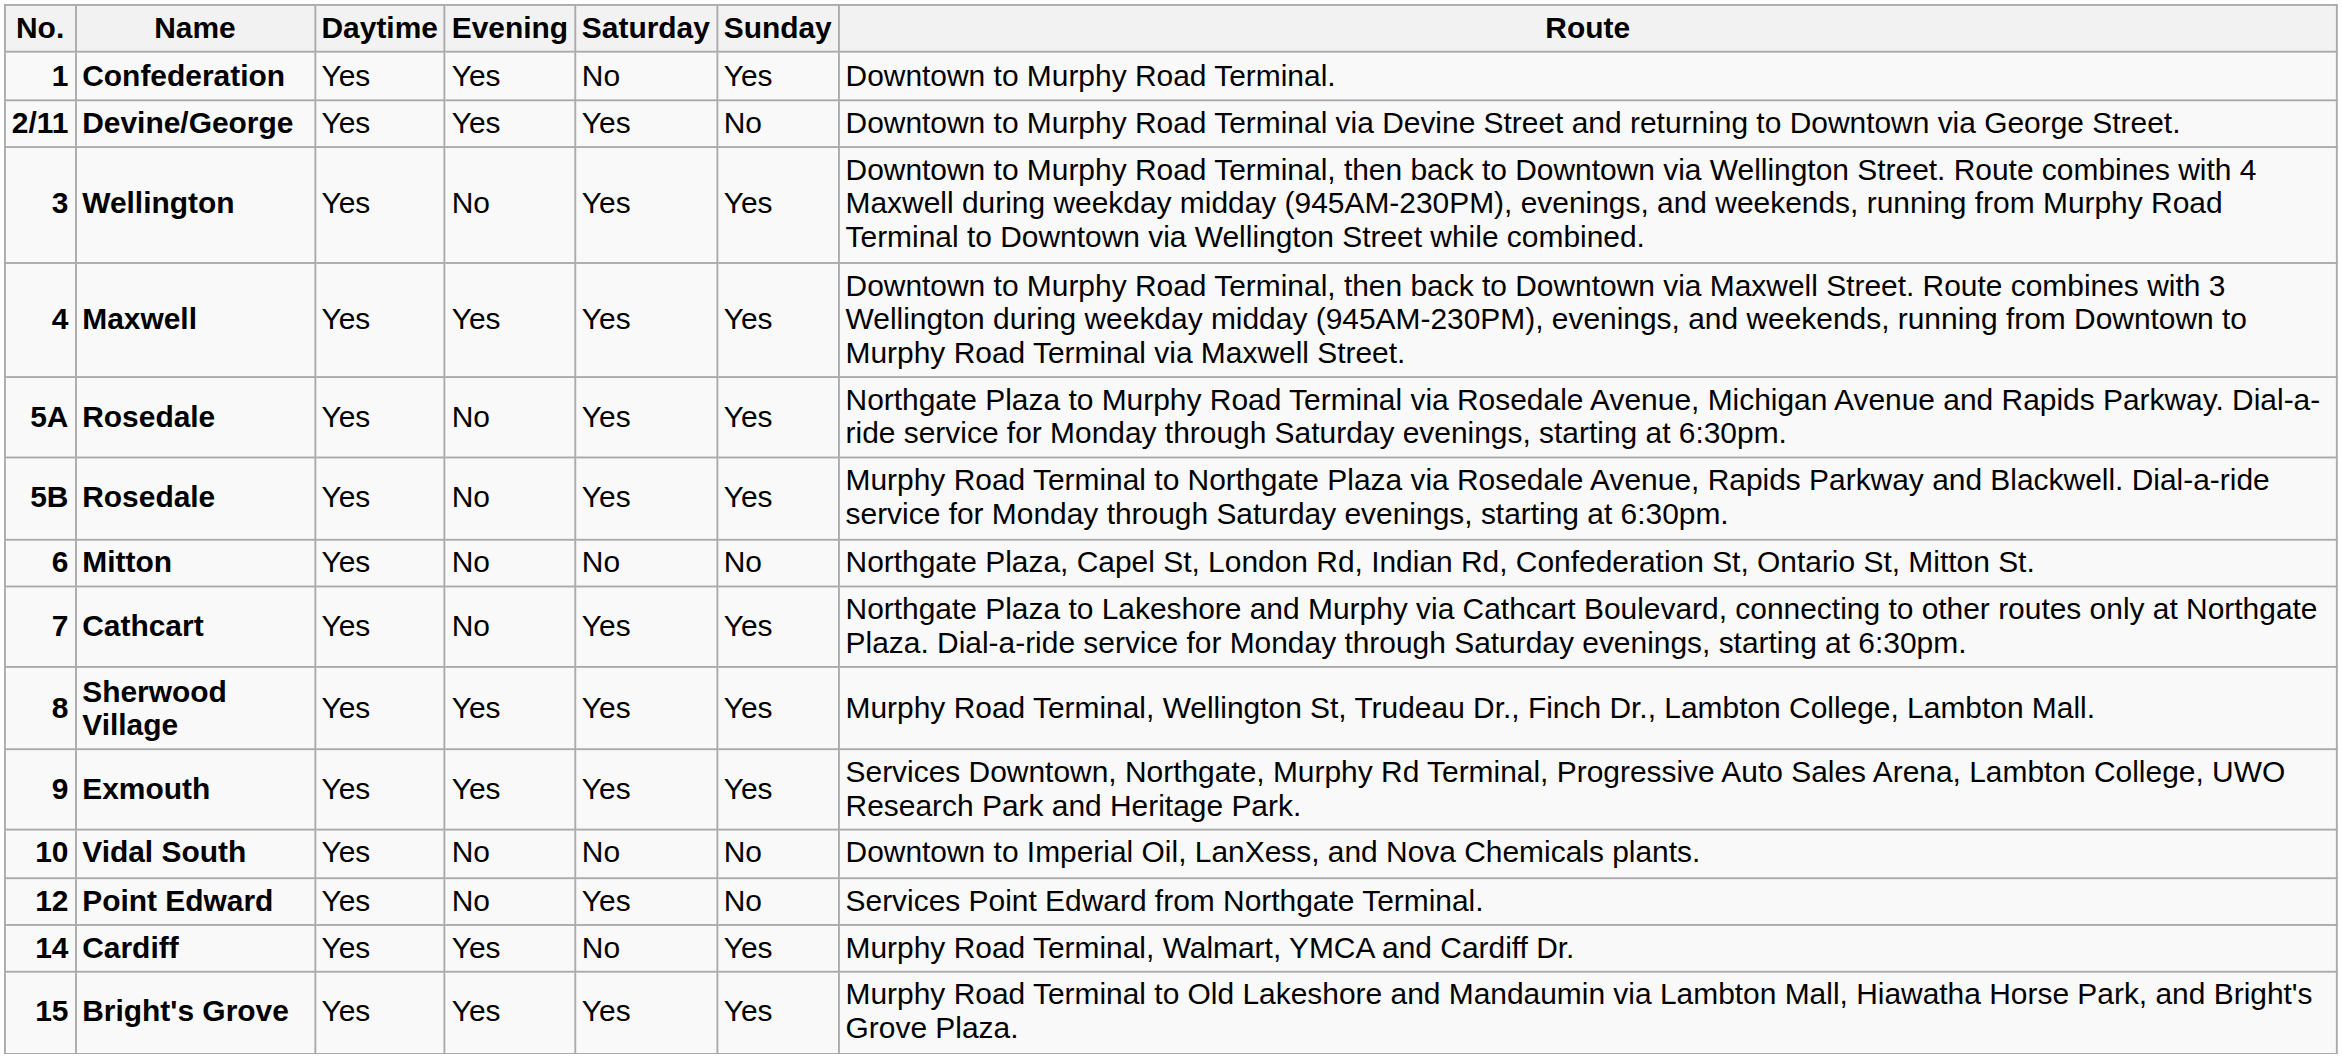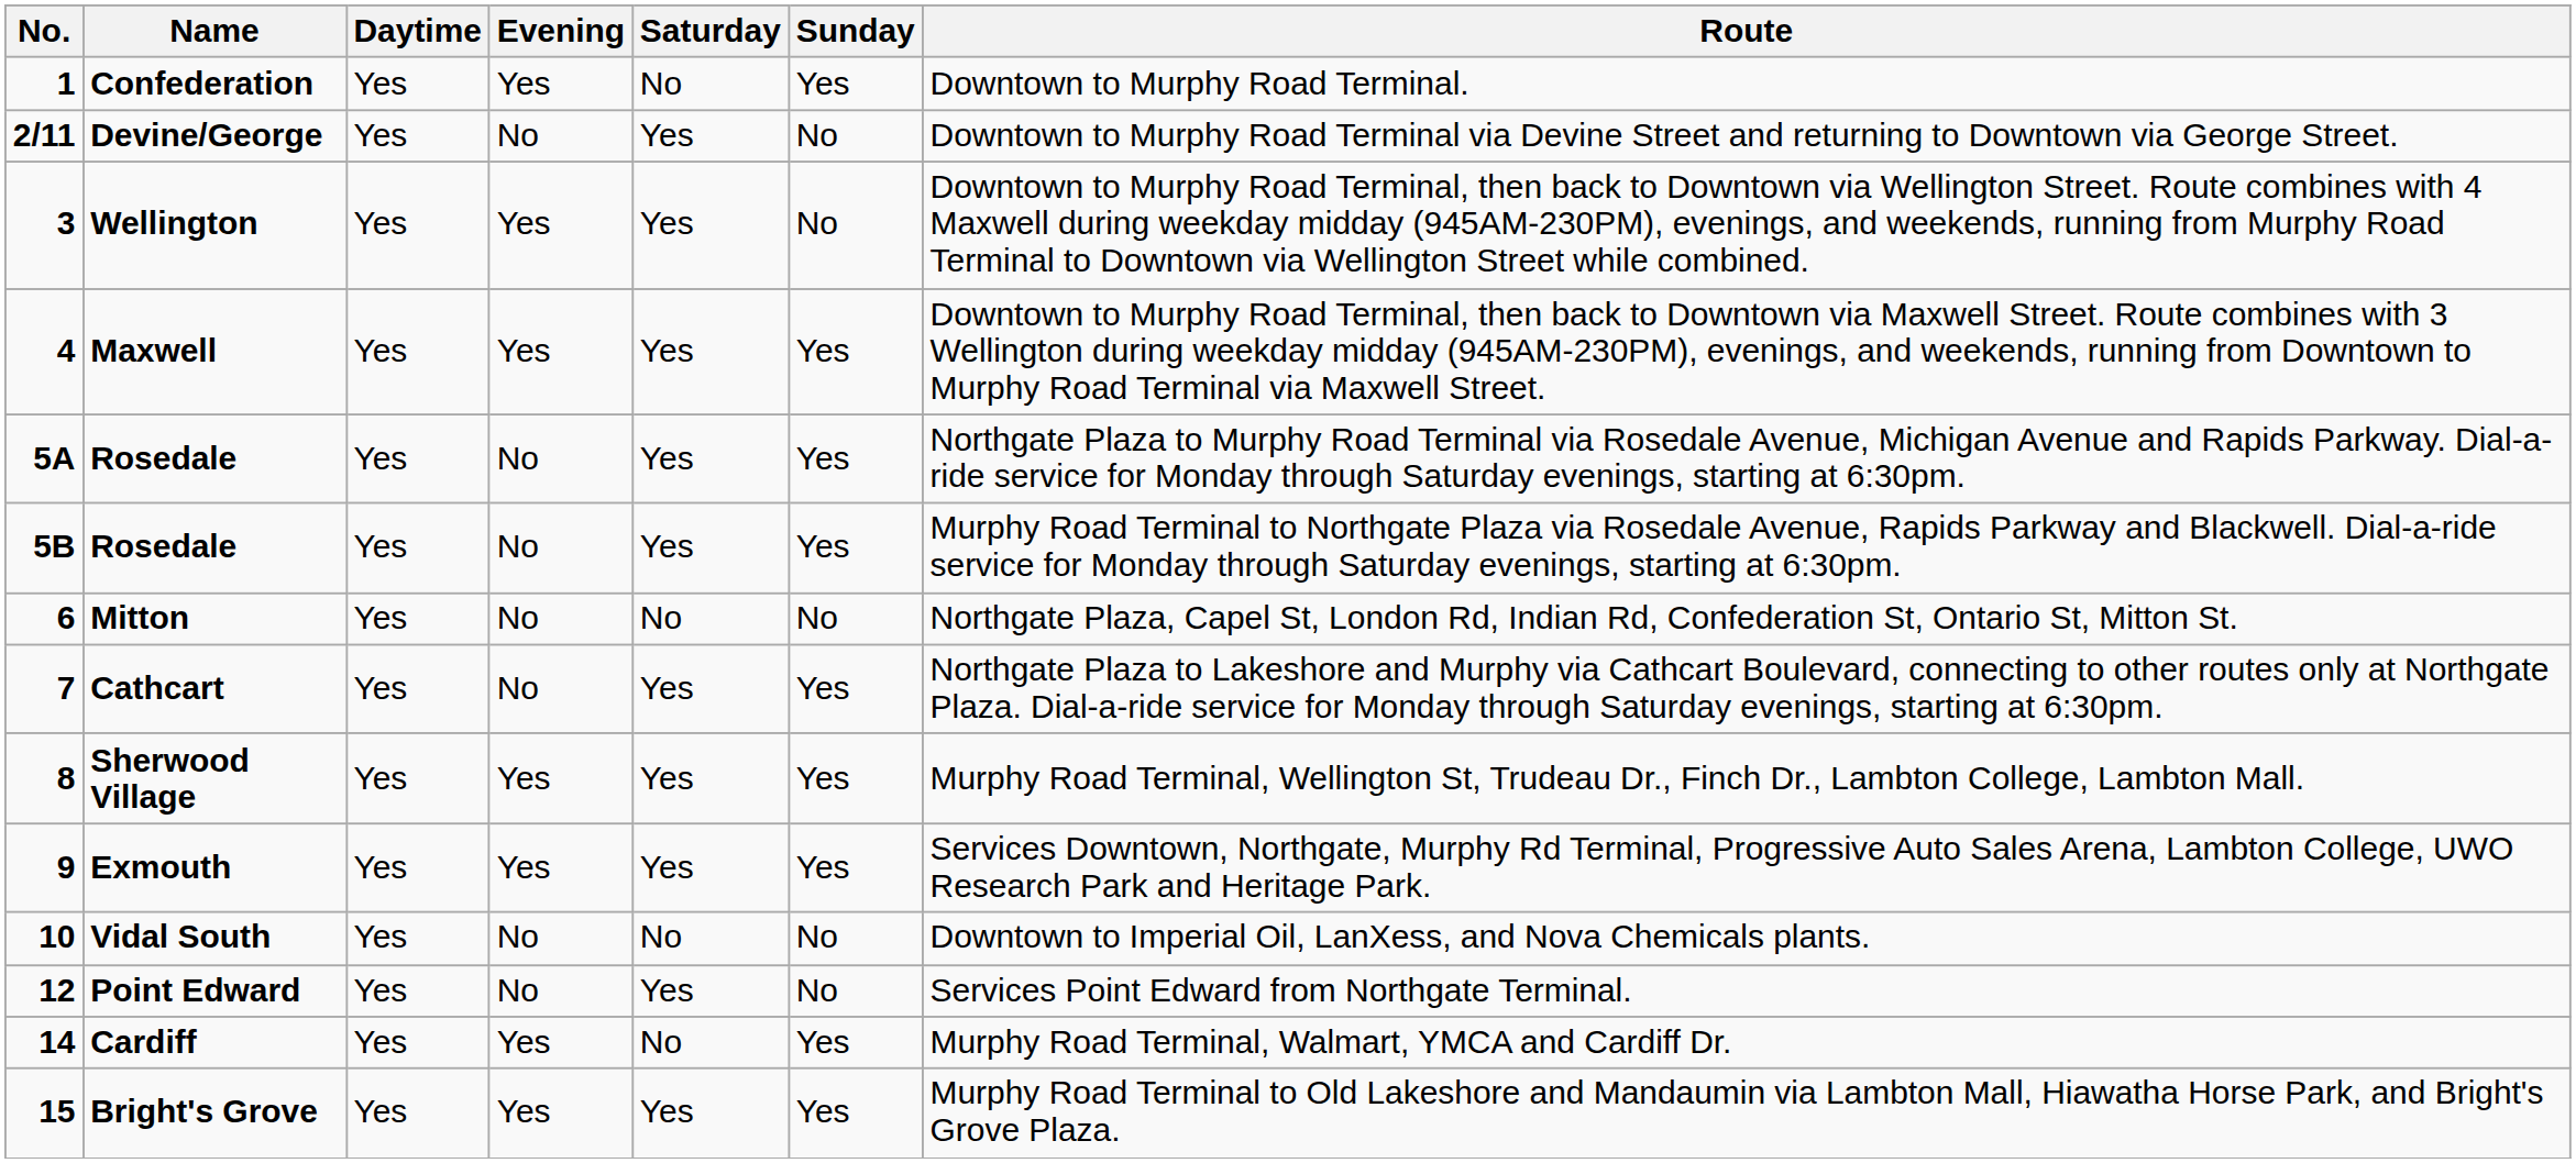 <table class="wikitable">
 <tr>
 <th>No.</th>
 <th>Name</th>
 <th>Daytime</th>
 <th>Evening</th>
 <th>Saturday</th>
 <th>Sunday</th>
 <th>Route</th>
 </tr>
 <tr>
 <td align="right"><strong>1</strong></td>
 <td><strong>Confederation</strong></td>
 <td>Yes</td>
 <td>Yes</td>
 <td>No</td>
 <td>Yes</td>
 <td>Downtown to Murphy Road Terminal.</td>
 </tr>
 <tr>
 <td align="right"><strong>2/11</strong></td>
 <td><strong>Devine/George</strong></td>
 <td>Yes</td>
-<td>Yes</td>
+<td>No</td>
 <td>Yes</td>
 <td>No</td>
 <td>Downtown to Murphy Road Terminal via Devine Street and returning to Downtown via George Street.</td>
 </tr>
 <tr>
 <td align="right"><strong>3</strong></td>
 <td><strong>Wellington</strong></td>
 <td>Yes</td>
-<td>No</td>
 <td>Yes</td>
 <td>Yes</td>
+<td>No</td>
 <td>Downtown to Murphy Road Terminal, then back to Downtown via Wellington Street. Route combines with 4 Maxwell during weekday midday (945AM-230PM), evenings, and weekends, running from Murphy Road Terminal to Downtown via Wellington Street while combined.</td>
 </tr>
 <tr>
 <td align="right"><strong>4</strong></td>
 <td><strong>Maxwell</strong></td>
 <td>Yes</td>
 <td>Yes</td>
 <td>Yes</td>
 <td>Yes</td>
 <td>Downtown to Murphy Road Terminal, then back to Downtown via Maxwell Street. Route combines with 3 Wellington during weekday midday (945AM-230PM), evenings, and weekends, running from Downtown to Murphy Road Terminal via Maxwell Street.</td>
 </tr>
 <tr>
 <td align="right"><strong>5A</strong></td>
 <td><strong>Rosedale</strong></td>
 <td>Yes</td>
 <td>No</td>
 <td>Yes</td>
 <td>Yes</td>
 <td>Northgate Plaza to Murphy Road Terminal via Rosedale Avenue, Michigan Avenue and Rapids Parkway. Dial-a-ride service for Monday through Saturday evenings, starting at 6:30pm.</td>
 </tr>
 <tr>
 <td align="right"><strong>5B</strong></td>
 <td><strong>Rosedale</strong></td>
 <td>Yes</td>
 <td>No</td>
 <td>Yes</td>
 <td>Yes</td>
 <td>Murphy Road Terminal to Northgate Plaza via Rosedale Avenue, Rapids Parkway and Blackwell. Dial-a-ride service for Monday through Saturday evenings, starting at 6:30pm.</td>
 </tr>
 <tr>
 <td align="right"><strong>6</strong></td>
 <td><strong>Mitton</strong></td>
 <td>Yes</td>
 <td>No</td>
 <td>No</td>
 <td>No</td>
 <td>Northgate Plaza, Capel St, London Rd, Indian Rd, Confederation St, Ontario St, Mitton St.</td>
 </tr>
 <tr>
 <td align="right"><strong>7</strong></td>
 <td><strong>Cathcart</strong></td>
 <td>Yes</td>
 <td>No</td>
 <td>Yes</td>
 <td>Yes</td>
 <td>Northgate Plaza to Lakeshore and Murphy via Cathcart Boulevard, connecting to other routes only at Northgate Plaza. Dial-a-ride service for Monday through Saturday evenings, starting at 6:30pm.</td>
 </tr>
 <tr>
 <td align="right"><strong>8</strong></td>
 <td><strong>Sherwood Village</strong></td>
 <td>Yes</td>
 <td>Yes</td>
 <td>Yes</td>
 <td>Yes</td>
 <td>Murphy Road Terminal, Wellington St, Trudeau Dr., Finch Dr., Lambton College, Lambton Mall.</td>
 </tr>
 <tr>
 <td align="right"><strong>9</strong></td>
 <td><strong>Exmouth</strong></td>
 <td>Yes</td>
 <td>Yes</td>
 <td>Yes</td>
 <td>Yes</td>
 <td>Services Downtown, Northgate, Murphy Rd Terminal, Progressive Auto Sales Arena, Lambton College, UWO Research Park and Heritage Park.</td>
 </tr>
 <tr>
 <td align="right"><strong>10</strong></td>
 <td><strong>Vidal South</strong></td>
 <td>Yes</td>
 <td>No</td>
 <td>No</td>
 <td>No</td>
 <td>Downtown to Imperial Oil, LanXess, and Nova Chemicals plants.</td>
 </tr>
 <tr>
 <td align="right"><strong>12</strong></td>
 <td><strong>Point Edward</strong></td>
 <td>Yes</td>
 <td>No</td>
 <td>Yes</td>
 <td>No</td>
 <td>Services Point Edward from Northgate Terminal.</td>
 </tr>
 <tr>
 <td align="right"><strong>14</strong></td>
 <td><strong>Cardiff</strong></td>
 <td>Yes</td>
 <td>Yes</td>
 <td>No</td>
 <td>Yes</td>
 <td>Murphy Road Terminal, Walmart, YMCA and Cardiff Dr.</td>
 </tr>
 <tr>
 <td align="right"><strong>15</strong></td>
 <td><strong>Bright's Grove</strong></td>
 <td>Yes</td>
 <td>Yes</td>
 <td>Yes</td>
 <td>Yes</td>
 <td>Murphy Road Terminal to Old Lakeshore and Mandaumin via Lambton Mall, Hiawatha Horse Park, and Bright's Grove Plaza.</td>
 </tr>
 <tr>
 </tr>
 </table>
